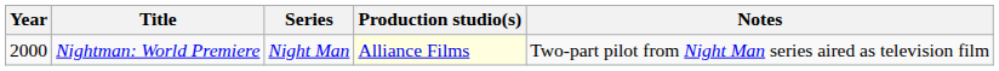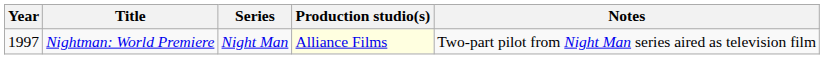 <table class="wikitable">
 <tr>
 <th>Year</th>
 <th>Title</th>
 <th>Series</th>
 <th>Production studio(s)</th>
 <th>Notes</th>
 </tr>
 <tr>
-<td>2000</td>
+<td>1997</td>
 <td><em><a href='#'>Nightman: World Premiere</a></em></td>
 <td><em><a href='#'>Night Man</a></em></td>
 <td style="background: lightyellow;"><a href='#'>Alliance Films</a></td>
 <td>Two-part pilot from <em><a href='#'>Night Man</a></em> series aired as television film</td>
 </tr>
 </table>
